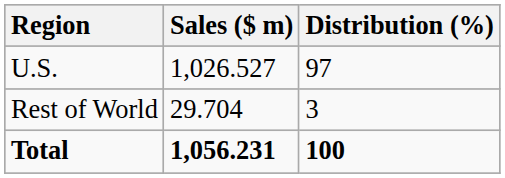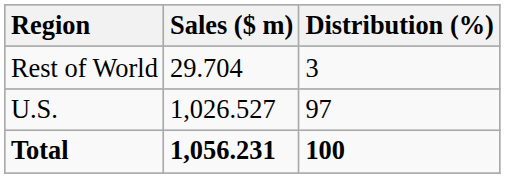 <table class="wikitable" style="text-align:left">
 <tr>
 <th style="text-align:left">Region</th>
 <th style="text-align:left">Sales ($ m)</th>
 <th style="text-align:left">Distribution (%)</th>
 </tr>
 <tr>
+<td>Rest of World</td>
+<td>29.704</td>
+<td>3</td>
+</tr>
+<tr>
 <td>U.S.</td>
 <td>1,026.527</td>
 <td>97</td>
-</tr>
-<tr>
-<td>Rest of World</td>
-<td>29.704</td>
-<td>3</td>
 </tr>
 <tr>
 <td><strong>Total</strong></td>
 <td><strong>1,056.231</strong></td>
 <td><strong>100</strong></td>
 </tr>
 </table>
